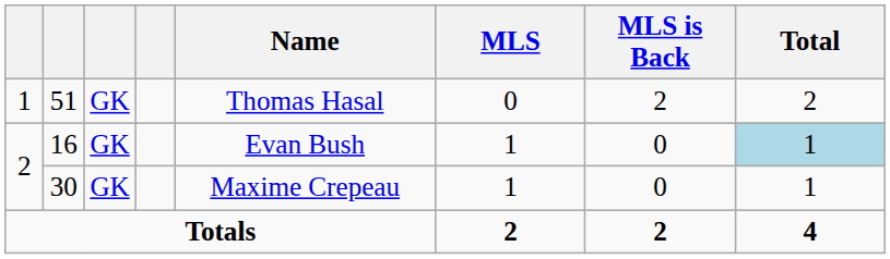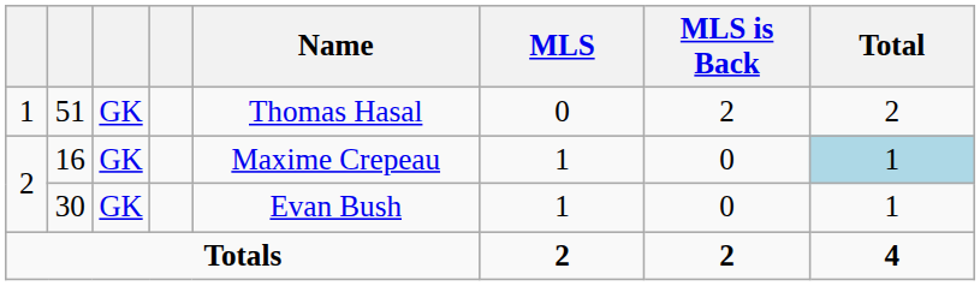 <table class="wikitable" style="text-align:center">
 <tr>
 <th width=15></th>
 <th width=15></th>
 <th width=15></th>
 <th width=15></th>
 <th width=145>Name</th>
 <th width=80><strong><a href='#'>MLS</a></strong></th>
 <th width=80><strong><a href='#'>MLS is Back</a></strong></th>
 <th width=80>Total</th>
 </tr>
 <tr>
 <td>1</td>
 <td>51</td>
 <td><a href='#'>GK</a></td>
 <td></td>
 <td><a href='#'>Thomas Hasal</a></td>
 <td>0</td>
 <td>2</td>
 <td>2</td>
 </tr>
 <tr>
 <td rowspan=2>2</td>
 <td>16</td>
 <td><a href='#'>GK</a></td>
 <td></td>
-<td><a href='#'>Evan Bush</a></td>
+<td><a href='#'>Maxime Crepeau</a></td>
 <td>1</td>
 <td>0</td>
 <td style="background: lightblue;">1</td>
 </tr>
 <tr>
 <td>30</td>
 <td><a href='#'>GK</a></td>
 <td></td>
-<td><a href='#'>Maxime Crepeau</a></td>
+<td><a href='#'>Evan Bush</a></td>
 <td>1</td>
 <td>0</td>
 <td>1</td>
 </tr>
 <tr>
 <td colspan="5"><strong>Totals</strong></td>
 <td><strong>2</strong></td>
 <td><strong>2</strong></td>
 <td><strong>4</strong></td>
 </tr>
 </table>
